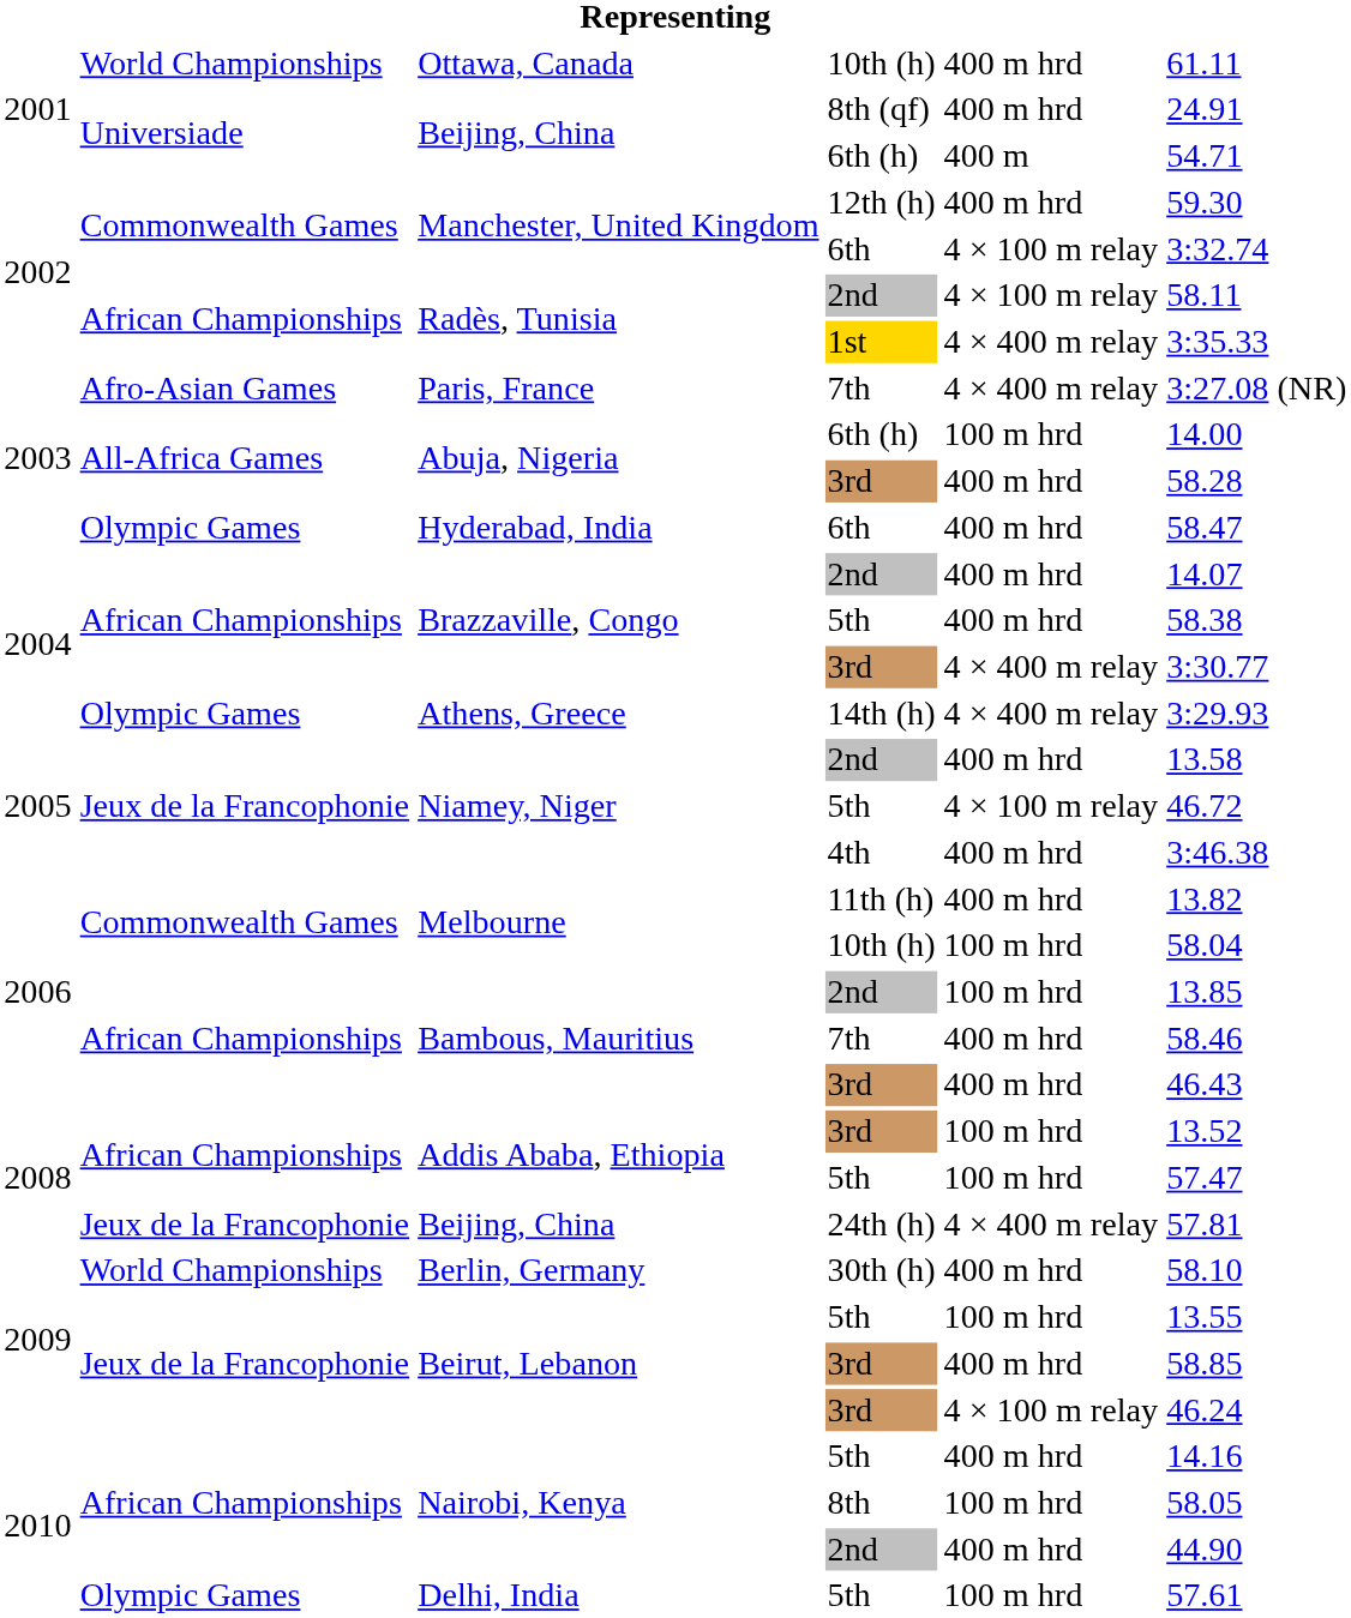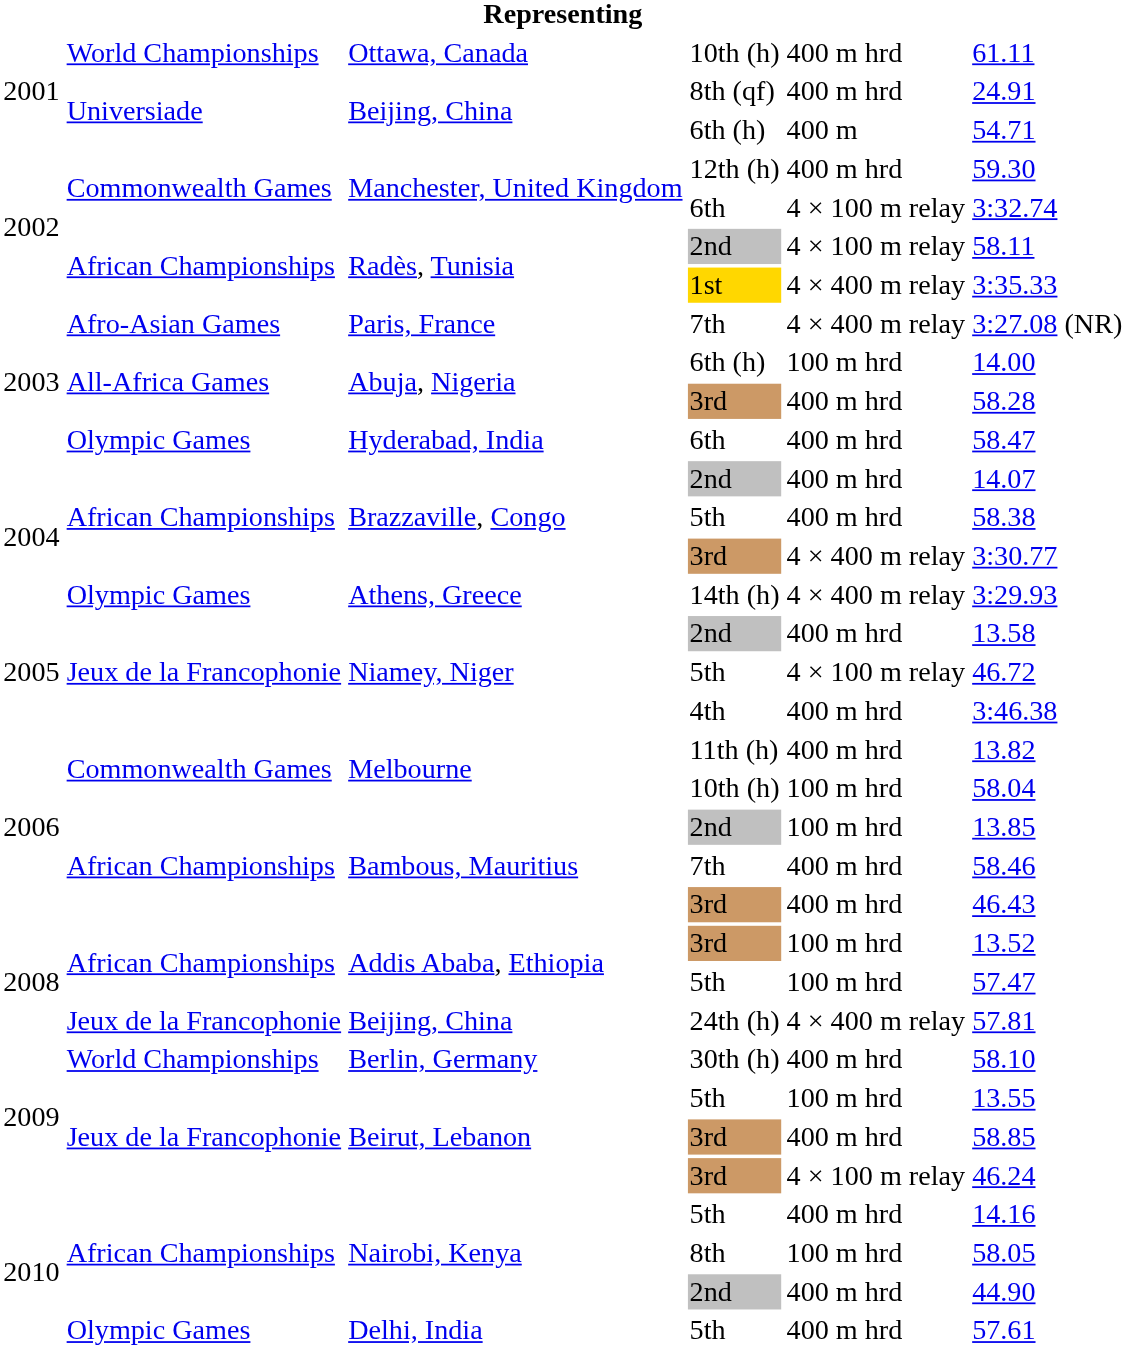 <table>
 <tr>
 <th colspan="6">Representing </th>
 </tr>
 <tr>
 <td rowspan=3>2001</td>
 <td><a href='#'>World Championships</a></td>
 <td><a href='#'>Ottawa, Canada</a></td>
 <td>10th (h)</td>
 <td>400 m hrd</td>
 <td><a href='#'>61.11</a></td>
 </tr>
 <tr>
 <td rowspan=2><a href='#'>Universiade</a></td>
 <td rowspan=2><a href='#'>Beijing, China</a></td>
 <td>8th (qf)</td>
 <td>400 m hrd</td>
 <td><a href='#'>24.91</a></td>
 </tr>
 <tr>
 <td>6th (h)</td>
 <td>400 m</td>
 <td><a href='#'>54.71</a></td>
 </tr>
 <tr>
 <td rowspan=4>2002</td>
 <td rowspan=2><a href='#'>Commonwealth Games</a></td>
 <td rowspan=2><a href='#'>Manchester, United Kingdom</a></td>
 <td>12th (h)</td>
 <td>400 m hrd</td>
 <td><a href='#'>59.30</a></td>
 </tr>
 <tr>
 <td>6th</td>
 <td>4 × 100 m relay</td>
 <td><a href='#'>3:32.74</a></td>
 </tr>
 <tr>
 <td rowspan=2><a href='#'>African Championships</a></td>
 <td rowspan=2><a href='#'>Radès</a>, <a href='#'>Tunisia</a></td>
 <td bgcolor="silver">2nd</td>
 <td>4 × 100 m relay</td>
 <td><a href='#'>58.11</a></td>
 </tr>
 <tr>
 <td bgcolor=gold>1st</td>
 <td>4 × 400 m relay</td>
 <td><a href='#'>3:35.33</a></td>
 </tr>
 <tr>
 <td rowspan=4>2003</td>
 <td><a href='#'>Afro-Asian Games</a></td>
 <td><a href='#'>Paris, France</a></td>
 <td>7th</td>
 <td>4 × 400 m relay</td>
 <td><a href='#'>3:27.08</a> (NR)</td>
 </tr>
 <tr>
 <td rowspan=2><a href='#'>All-Africa Games</a></td>
 <td rowspan=2><a href='#'>Abuja</a>, <a href='#'>Nigeria</a></td>
 <td>6th (h)</td>
 <td>100 m hrd</td>
 <td><a href='#'>14.00</a></td>
 </tr>
 <tr>
 <td bgcolor="cc9966">3rd</td>
 <td>400 m hrd</td>
 <td><a href='#'>58.28</a></td>
 </tr>
 <tr>
 <td><a href='#'>Olympic Games</a></td>
 <td><a href='#'>Hyderabad, India</a></td>
 <td>6th</td>
 <td>400 m hrd</td>
 <td><a href='#'>58.47</a></td>
 </tr>
 <tr>
 <td rowspan=4>2004</td>
 <td rowspan=3><a href='#'>African Championships</a></td>
 <td rowspan=3><a href='#'>Brazzaville</a>, <a href='#'>Congo</a></td>
 <td bgcolor="silver">2nd</td>
 <td>400 m hrd</td>
 <td><a href='#'>14.07</a></td>
 </tr>
 <tr>
 <td>5th</td>
 <td>400 m hrd</td>
 <td><a href='#'>58.38</a></td>
 </tr>
 <tr>
 <td bgcolor=cc9966>3rd</td>
 <td>4 × 400 m relay</td>
 <td><a href='#'>3:30.77</a></td>
 </tr>
 <tr>
 <td><a href='#'>Olympic Games</a></td>
 <td><a href='#'>Athens, Greece</a></td>
 <td>14th (h)</td>
 <td>4 × 400 m relay</td>
 <td><a href='#'>3:29.93</a></td>
 </tr>
 <tr>
 <td rowspan=3>2005</td>
 <td rowspan=3><a href='#'>Jeux de la Francophonie</a></td>
 <td rowspan=3><a href='#'>Niamey, Niger</a></td>
 <td bgcolor=silver>2nd</td>
 <td>400 m hrd</td>
 <td><a href='#'>13.58</a></td>
 </tr>
 <tr>
 <td>5th</td>
 <td>4 × 100 m relay</td>
 <td><a href='#'>46.72</a></td>
 </tr>
 <tr>
 <td>4th</td>
 <td>400 m hrd</td>
 <td><a href='#'>3:46.38</a></td>
 </tr>
 <tr>
 <td rowspan=5>2006</td>
 <td rowspan=2><a href='#'>Commonwealth Games</a></td>
 <td rowspan=2><a href='#'>Melbourne</a></td>
 <td>11th (h)</td>
 <td>400 m hrd</td>
 <td><a href='#'>13.82</a></td>
 </tr>
 <tr>
 <td>10th (h)</td>
 <td>100 m hrd</td>
 <td><a href='#'>58.04</a></td>
 </tr>
 <tr>
 <td rowspan=3><a href='#'>African Championships</a></td>
 <td rowspan=3><a href='#'>Bambous, Mauritius</a></td>
 <td bgcolor="silver">2nd</td>
 <td>100 m hrd</td>
 <td><a href='#'>13.85</a></td>
 </tr>
 <tr>
 <td>7th</td>
 <td>400 m hrd</td>
 <td><a href='#'>58.46</a></td>
 </tr>
 <tr>
 <td bgcolor=cc9966>3rd</td>
 <td>400 m hrd</td>
 <td><a href='#'>46.43</a></td>
 </tr>
 <tr>
 <td rowspan=3>2008</td>
 <td rowspan=2><a href='#'>African Championships</a></td>
 <td rowspan=2><a href='#'>Addis Ababa</a>, <a href='#'>Ethiopia</a></td>
 <td bgcolor="cc9966">3rd</td>
 <td>100 m hrd</td>
 <td><a href='#'>13.52</a></td>
 </tr>
 <tr>
 <td>5th</td>
 <td>100 m hrd</td>
 <td><a href='#'>57.47</a></td>
 </tr>
 <tr>
 <td><a href='#'>Jeux de la Francophonie</a></td>
 <td><a href='#'>Beijing, China</a></td>
 <td>24th (h)</td>
 <td>4 × 400 m relay</td>
 <td><a href='#'>57.81</a></td>
 </tr>
 <tr>
 <td rowspan=4>2009</td>
 <td><a href='#'>World Championships</a></td>
 <td><a href='#'>Berlin, Germany</a></td>
 <td>30th (h)</td>
 <td>400 m hrd</td>
 <td><a href='#'>58.10</a></td>
 </tr>
 <tr>
 <td rowspan=3><a href='#'>Jeux de la Francophonie</a></td>
 <td rowspan=3><a href='#'>Beirut, Lebanon</a></td>
 <td>5th</td>
 <td>100 m hrd</td>
 <td><a href='#'>13.55</a></td>
 </tr>
 <tr>
 <td bgcolor=cc9966>3rd</td>
 <td>400 m hrd</td>
 <td><a href='#'>58.85</a></td>
 </tr>
 <tr>
 <td bgcolor=cc9966>3rd</td>
 <td>4 × 100 m relay</td>
 <td><a href='#'>46.24</a></td>
 </tr>
 <tr>
 <td rowspan=4>2010</td>
 <td rowspan=3><a href='#'>African Championships</a></td>
 <td rowspan=3><a href='#'>Nairobi, Kenya</a></td>
 <td>5th</td>
 <td>400 m hrd</td>
 <td><a href='#'>14.16</a></td>
 </tr>
 <tr>
 <td>8th</td>
 <td>100 m hrd</td>
 <td><a href='#'>58.05</a></td>
 </tr>
 <tr>
 <td bgcolor=silver>2nd</td>
 <td>400 m hrd</td>
 <td><a href='#'>44.90</a></td>
 </tr>
 <tr>
 <td><a href='#'>Olympic Games</a></td>
 <td><a href='#'>Delhi, India</a></td>
 <td>5th</td>
-<td>100 m hrd</td>
+<td>400 m hrd</td>
 <td><a href='#'>57.61</a></td>
 </tr>
 <tr>
 </tr>
 </table>
